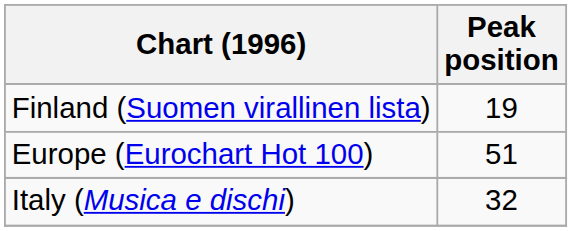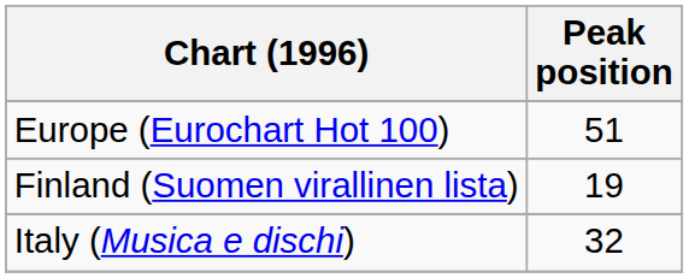 <table class="wikitable sortable">
 <tr>
 <th>Chart (1996)</th>
 <th>Peak<br>position</th>
 </tr>
 <tr>
 </tr>
 <tr>
 </tr>
 <tr>
+<td>Europe (<a href='#'>Eurochart Hot 100</a>)</td>
+<td align="center">51</td>
+</tr>
+<tr>
 <td>Finland (<a href='#'>Suomen virallinen lista</a>)</td>
 <td align="center">19</td>
-</tr>
-<tr>
-<td>Europe (<a href='#'>Eurochart Hot 100</a>)</td>
-<td align="center">51</td>
 </tr>
 <tr>
 </tr>
 <tr>
 </tr>
 <tr>
 <td>Italy (<em><a href='#'>Musica e dischi</a></em>)</td>
 <td align="center">32</td>
 </tr>
 <tr>
 </tr>
 <tr>
 </tr>
 </table>
